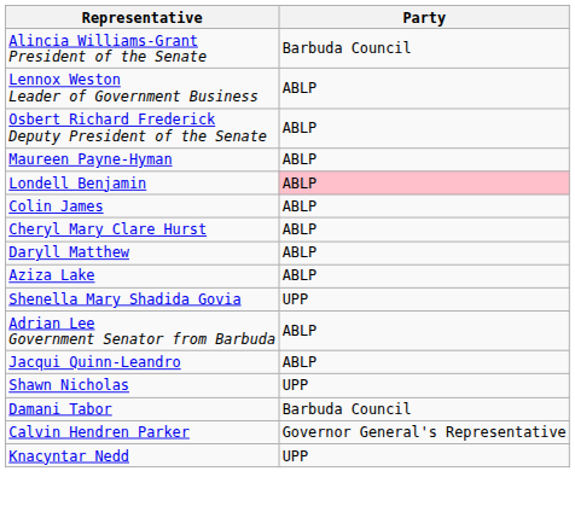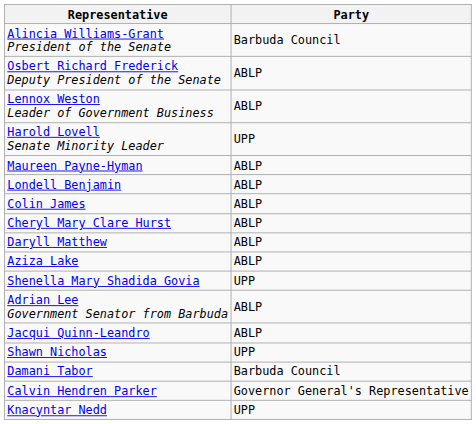 <table class="wikitable">
 <tr>
 <th><strong>Representative</strong></th>
 <th><strong>Party</strong></th>
 </tr>
 <tr>
 <td><a href='#'>Alincia Williams-Grant</a><br><em>President of the Senate</em></td>
 <td>Barbuda Council</td>
 </tr>
 <tr>
+<td><a href='#'>Osbert Richard Frederick</a><br><em>Deputy President of the Senate</em></td>
+<td>ABLP</td>
+</tr>
+<tr>
 <td><a href='#'>Lennox Weston</a><br><em>Leader of Government Business</em></td>
 <td>ABLP</td>
 </tr>
 <tr>
-<td><a href='#'>Osbert Richard Frederick</a><br><em>Deputy President of the Senate</em></td>
-<td>ABLP</td>
+<td><a href='#'>Harold Lovell</a><br><em>Senate Minority Leader</em></td>
+<td>UPP</td>
 </tr>
 <tr>
 <td><a href='#'>Maureen Payne-Hyman</a></td>
 <td>ABLP</td>
 </tr>
 <tr>
 <td><a href='#'>Londell Benjamin</a></td>
-<td style="background: pink;">ABLP</td>
+<td>ABLP</td>
 </tr>
 <tr>
 <td><a href='#'>Colin James</a></td>
 <td>ABLP</td>
 </tr>
 <tr>
 <td><a href='#'>Cheryl Mary Clare Hurst</a></td>
 <td>ABLP</td>
 </tr>
 <tr>
 <td><a href='#'>Daryll Matthew</a></td>
 <td>ABLP</td>
 </tr>
 <tr>
 <td><a href='#'>Aziza Lake</a></td>
 <td>ABLP</td>
 </tr>
 <tr>
 <td><a href='#'>Shenella Mary Shadida Govia</a></td>
 <td>UPP</td>
 </tr>
 <tr>
 <td><a href='#'>Adrian Lee</a><br><em>Government Senator from Barbuda</em></td>
 <td>ABLP</td>
 </tr>
 <tr>
 <td><a href='#'>Jacqui Quinn-Leandro</a></td>
 <td>ABLP</td>
 </tr>
 <tr>
 <td><a href='#'>Shawn Nicholas</a></td>
 <td>UPP</td>
 </tr>
 <tr>
 <td><a href='#'>Damani Tabor</a></td>
 <td>Barbuda Council</td>
 </tr>
 <tr>
 <td><a href='#'>Calvin Hendren Parker</a></td>
 <td>Governor General's Representative</td>
 </tr>
 <tr>
 <td><a href='#'>Knacyntar Nedd</a></td>
 <td>UPP</td>
 </tr>
 </table>
